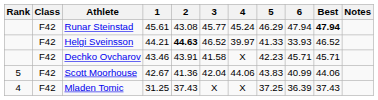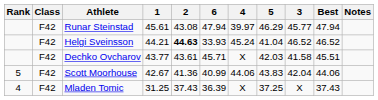 <table class="wikitable sortable" style="text-align:center">
 <tr>
 <th>Rank</th>
 <th>Class</th>
 <th>Athlete</th>
 <th>1</th>
 <th>2</th>
-<th>3</th>
+<th>6</th>
 <th>4</th>
 <th>5</th>
-<th>6</th>
+<th>3</th>
 <th>Best</th>
 <th>Notes</th>
 </tr>
 <tr>
 <td></td>
 <td>F42</td>
 <td style="text-align:left"><a href='#'>Runar Steinstad</a><br></td>
 <td>45.61</td>
 <td>43.08</td>
+<td>47.94</td>
+<td>39.97</td>
+<td>46.29</td>
 <td>45.77</td>
-<td>45.24</td>
-<td>46.29</td>
 <td>47.94</td>
-<td><strong>47.94</strong></td>
 <td></td>
 </tr>
 <tr>
 <td></td>
 <td>F42</td>
 <td style="text-align:left"><a href='#'>Helgi Sveinsson</a><br></td>
 <td>44.21</td>
 <td><strong>44.63</strong></td>
+<td>33.93</td>
+<td>45.24</td>
+<td>41.04</td>
 <td>46.52</td>
-<td>39.97</td>
-<td>41.33</td>
-<td>33.93</td>
 <td>46.52</td>
 <td></td>
 </tr>
 <tr>
 <td></td>
 <td>F42</td>
 <td style="text-align:left"><a href='#'>Dechko Ovcharov</a><br></td>
-<td>43.46</td>
-<td>43.91</td>
+<td>43.77</td>
+<td>43.61</td>
+<td>45.71</td>
+<td>X</td>
+<td>42.03</td>
 <td>41.58</td>
-<td>X</td>
-<td>42.23</td>
-<td>45.71</td>
-<td>45.71</td>
+<td>45.51</td>
 <td></td>
 </tr>
 <tr>
 <td>5</td>
 <td>F42</td>
 <td style="text-align:left"><a href='#'>Scott Moorhouse</a><br></td>
 <td>42.67</td>
 <td>41.36</td>
-<td>42.04</td>
+<td>40.99</td>
 <td>44.06</td>
 <td>43.83</td>
-<td>40.99</td>
+<td>42.04</td>
 <td>44.06</td>
 <td></td>
 </tr>
 <tr>
 <td>4</td>
 <td>F42</td>
 <td style="text-align:left"><a href='#'>Mladen Tomic</a><br></td>
 <td>31.25</td>
 <td>37.43</td>
-<td>X</td>
+<td>36.39</td>
 <td>X</td>
 <td>37.25</td>
-<td>36.39</td>
+<td>X</td>
 <td>37.43</td>
 <td></td>
 </tr>
 </table>
